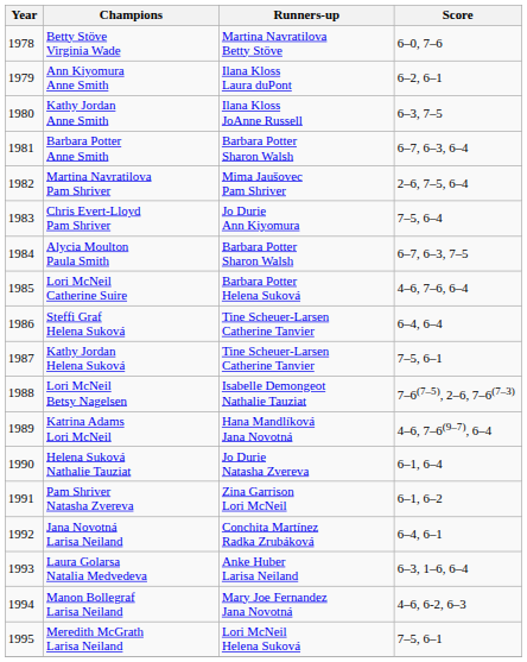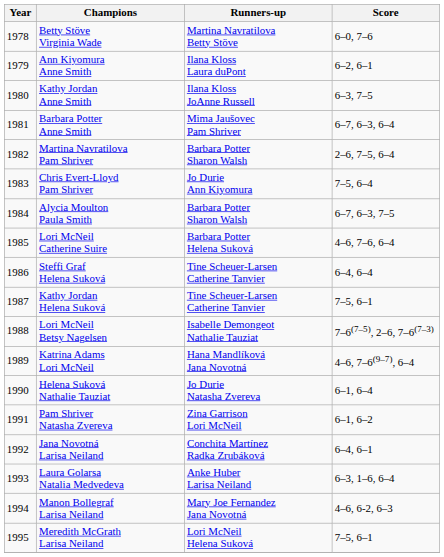 <table class="wikitable">
 <tr>
 <th style="width:40px">Year</th>
 <th style="width:210px">Champions</th>
 <th style="width:210px">Runners-up</th>
 <th style="width:150px">Score</th>
 </tr>
 <tr>
 <td>1978</td>
 <td> <a href='#'>Betty Stöve</a><br> <a href='#'>Virginia Wade</a></td>
 <td> <a href='#'>Martina Navratilova</a><br> <a href='#'>Betty Stöve</a></td>
 <td>6–0, 7–6</td>
 </tr>
 <tr>
 <td>1979</td>
 <td> <a href='#'>Ann Kiyomura</a><br> <a href='#'>Anne Smith</a></td>
 <td> <a href='#'>Ilana Kloss</a><br> <a href='#'>Laura duPont</a></td>
 <td>6–2, 6–1</td>
 </tr>
 <tr>
 <td>1980</td>
 <td> <a href='#'>Kathy Jordan</a><br> <a href='#'>Anne Smith</a></td>
 <td> <a href='#'>Ilana Kloss</a><br> <a href='#'>JoAnne Russell</a></td>
 <td>6–3, 7–5</td>
 </tr>
 <tr>
 <td>1981</td>
 <td> <a href='#'>Barbara Potter</a><br> <a href='#'>Anne Smith</a></td>
-<td> <a href='#'>Barbara Potter</a><br> <a href='#'>Sharon Walsh</a></td>
+<td> <a href='#'>Mima Jaušovec</a><br> <a href='#'>Pam Shriver</a></td>
 <td>6–7, 6–3, 6–4</td>
 </tr>
 <tr>
 <td>1982</td>
 <td> <a href='#'>Martina Navratilova</a><br> <a href='#'>Pam Shriver</a></td>
-<td> <a href='#'>Mima Jaušovec</a><br> <a href='#'>Pam Shriver</a></td>
+<td> <a href='#'>Barbara Potter</a><br> <a href='#'>Sharon Walsh</a></td>
 <td>2–6, 7–5, 6–4</td>
 </tr>
 <tr>
 <td>1983</td>
 <td> <a href='#'>Chris Evert-Lloyd</a><br> <a href='#'>Pam Shriver</a></td>
 <td> <a href='#'>Jo Durie</a><br> <a href='#'>Ann Kiyomura</a></td>
 <td>7–5, 6–4</td>
 </tr>
 <tr>
 <td>1984</td>
 <td> <a href='#'>Alycia Moulton</a><br> <a href='#'>Paula Smith</a></td>
 <td> <a href='#'>Barbara Potter</a><br> <a href='#'>Sharon Walsh</a></td>
 <td>6–7, 6–3, 7–5</td>
 </tr>
 <tr>
 <td>1985</td>
 <td> <a href='#'>Lori McNeil</a><br> <a href='#'>Catherine Suire</a></td>
 <td> <a href='#'>Barbara Potter</a><br> <a href='#'>Helena Suková</a></td>
 <td>4–6, 7–6, 6–4</td>
 </tr>
 <tr>
 <td>1986</td>
 <td> <a href='#'>Steffi Graf</a><br> <a href='#'>Helena Suková</a></td>
 <td> <a href='#'>Tine Scheuer-Larsen</a><br> <a href='#'>Catherine Tanvier</a></td>
 <td>6–4, 6–4</td>
 </tr>
 <tr>
 <td>1987</td>
 <td> <a href='#'>Kathy Jordan</a><br> <a href='#'>Helena Suková</a></td>
 <td> <a href='#'>Tine Scheuer-Larsen</a><br> <a href='#'>Catherine Tanvier</a></td>
 <td>7–5, 6–1</td>
 </tr>
 <tr>
 <td>1988</td>
 <td> <a href='#'>Lori McNeil</a><br> <a href='#'>Betsy Nagelsen</a></td>
 <td> <a href='#'>Isabelle Demongeot</a><br> <a href='#'>Nathalie Tauziat</a></td>
 <td>7–6<sup>(7–5)</sup>, 2–6, 7–6<sup>(7–3)</sup></td>
 </tr>
 <tr>
 <td>1989</td>
 <td> <a href='#'>Katrina Adams</a><br> <a href='#'>Lori McNeil</a></td>
 <td> <a href='#'>Hana Mandlíková</a><br> <a href='#'>Jana Novotná</a></td>
 <td>4–6, 7–6<sup>(9–7)</sup>, 6–4</td>
 </tr>
 <tr>
 <td>1990</td>
 <td> <a href='#'>Helena Suková</a><br> <a href='#'>Nathalie Tauziat</a></td>
 <td> <a href='#'>Jo Durie</a><br> <a href='#'>Natasha Zvereva</a></td>
 <td>6–1, 6–4</td>
 </tr>
 <tr>
 <td>1991</td>
 <td> <a href='#'>Pam Shriver</a><br> <a href='#'>Natasha Zvereva</a></td>
 <td> <a href='#'>Zina Garrison</a><br> <a href='#'>Lori McNeil</a></td>
 <td>6–1, 6–2</td>
 </tr>
 <tr>
 <td>1992</td>
 <td> <a href='#'>Jana Novotná</a><br> <a href='#'>Larisa Neiland</a></td>
 <td> <a href='#'>Conchita Martínez</a><br> <a href='#'>Radka Zrubáková</a></td>
 <td>6–4, 6–1</td>
 </tr>
 <tr>
 <td>1993</td>
 <td> <a href='#'>Laura Golarsa</a><br> <a href='#'>Natalia Medvedeva</a></td>
 <td> <a href='#'>Anke Huber</a><br> <a href='#'>Larisa Neiland</a></td>
 <td>6–3, 1–6, 6–4</td>
 </tr>
 <tr>
 <td>1994</td>
 <td> <a href='#'>Manon Bollegraf</a><br> <a href='#'>Larisa Neiland</a></td>
 <td> <a href='#'>Mary Joe Fernandez</a><br> <a href='#'>Jana Novotná</a></td>
 <td>4–6, 6-2, 6–3</td>
 </tr>
 <tr>
 <td>1995</td>
 <td> <a href='#'>Meredith McGrath</a><br> <a href='#'>Larisa Neiland</a></td>
 <td> <a href='#'>Lori McNeil</a><br> <a href='#'>Helena Suková</a></td>
 <td>7–5, 6–1</td>
 </tr>
 <tr>
 </tr>
 </table>
